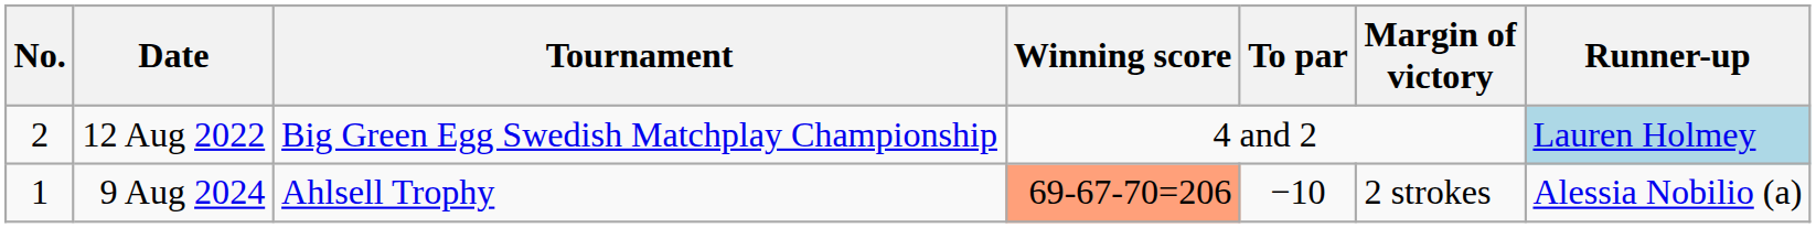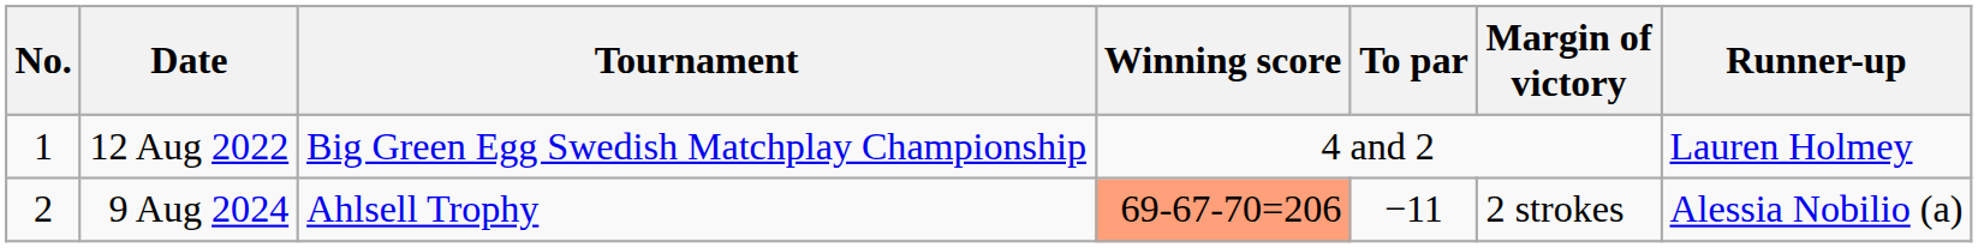 <table class=wikitable style="font-size:95%">
 <tr>
 <th>No.</th>
 <th>Date</th>
 <th>Tournament</th>
 <th>Winning score</th>
 <th>To par</th>
 <th>Margin of<br>victory</th>
 <th>Runner-up</th>
 </tr>
 <tr>
-<td align=center>2</td>
+<td align=center>1</td>
 <td align=right>12 Aug <a href='#'>2022</a></td>
 <td><a href='#'>Big Green Egg Swedish Matchplay Championship</a></td>
 <td colspan=3 align=center>4 and 2</td>
-<td style="background: lightblue;"> <a href='#'>Lauren Holmey</a></td>
+<td> <a href='#'>Lauren Holmey</a></td>
 </tr>
 <tr>
-<td align=center>1</td>
+<td align=center>2</td>
 <td align=right>9 Aug <a href='#'>2024</a></td>
 <td><a href='#'>Ahlsell Trophy</a></td>
 <td align=right style="background: lightsalmon;">69-67-70=206</td>
-<td align=center>−10</td>
+<td align=center>−11</td>
 <td>2 strokes</td>
 <td> <a href='#'>Alessia Nobilio</a> (a)</td>
 </tr>
 </table>
